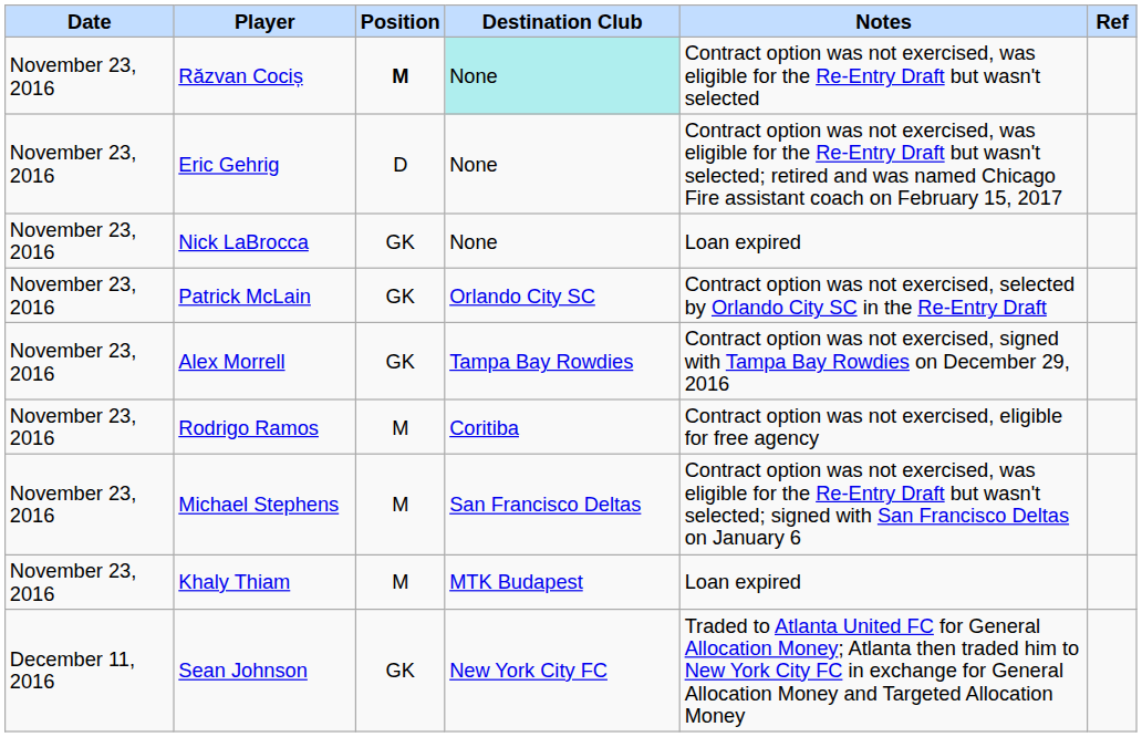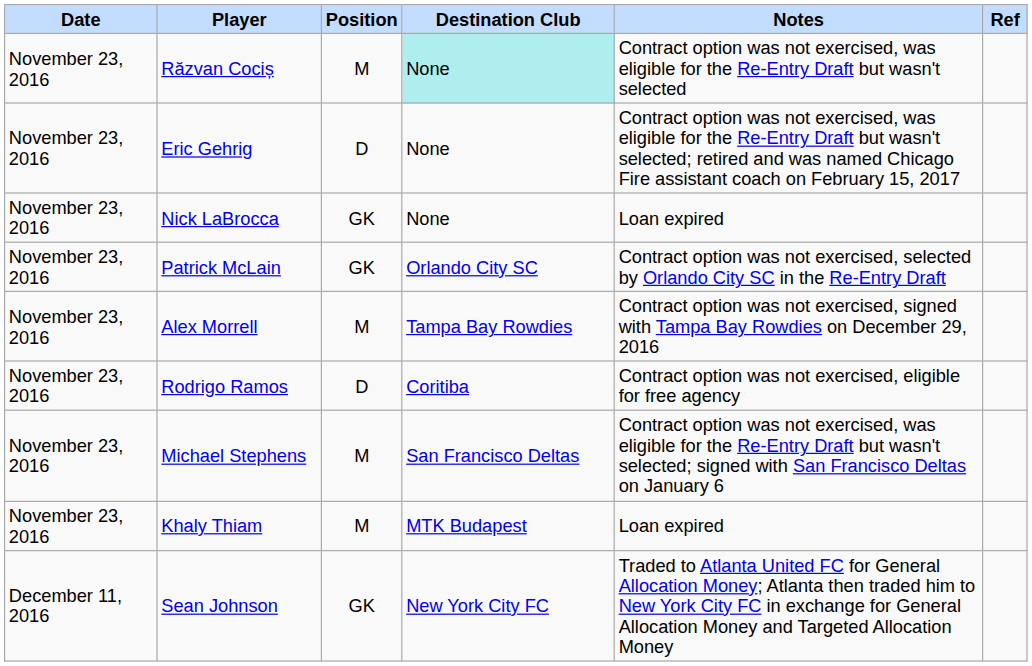 <table class="wikitable" style="text-align:left; font-size:95%;">
 <tr>
 <th style="background:#c2ddff; width:120px;">Date</th>
 <th style="background:#c2ddff; width:130px;">Player</th>
 <th style="background:#c2ddff; width:50px;">Position</th>
 <th style="background:#c2ddff; width:170px;">Destination Club</th>
 <th style="background:#c2ddff; width:300px;">Notes</th>
 <th style="background:#c2ddff; width:30px;">Ref</th>
 </tr>
 <tr>
 <td>November 23, 2016</td>
 <td> <a href='#'>Răzvan Cociș</a></td>
-<td align=center><strong>M</strong></td>
+<td align=center>M</td>
 <td style="background: paleturquoise;">None</td>
 <td>Contract option was not exercised, was eligible for the <a href='#'>Re-Entry Draft</a> but wasn't selected</td>
 <td></td>
 </tr>
 <tr>
 <td>November 23, 2016</td>
 <td> <a href='#'>Eric Gehrig</a></td>
 <td align=center>D</td>
 <td>None</td>
 <td>Contract option was not exercised, was eligible for the <a href='#'>Re-Entry Draft</a> but wasn't selected; retired and was named Chicago Fire assistant coach on February 15, 2017</td>
 <td></td>
 </tr>
 <tr>
 <td>November 23, 2016</td>
 <td> <a href='#'>Nick LaBrocca</a></td>
 <td align=center>GK</td>
 <td>None</td>
 <td>Loan expired</td>
 <td></td>
 </tr>
 <tr>
 <td>November 23, 2016</td>
 <td> <a href='#'>Patrick McLain</a></td>
 <td align=center>GK</td>
 <td> <a href='#'>Orlando City SC</a></td>
 <td>Contract option was not exercised, selected by <a href='#'>Orlando City SC</a> in the <a href='#'>Re-Entry Draft</a></td>
 <td></td>
 </tr>
 <tr>
 <td>November 23, 2016</td>
 <td> <a href='#'>Alex Morrell</a></td>
-<td align=center>GK</td>
+<td align=center>M</td>
 <td> <a href='#'>Tampa Bay Rowdies</a></td>
 <td>Contract option was not exercised, signed with <a href='#'>Tampa Bay Rowdies</a> on December 29, 2016</td>
 <td></td>
 </tr>
 <tr>
 <td>November 23, 2016</td>
 <td> <a href='#'>Rodrigo Ramos</a></td>
-<td align=center>M</td>
+<td align=center>D</td>
 <td> <a href='#'>Coritiba</a></td>
 <td>Contract option was not exercised, eligible for free agency</td>
 <td></td>
 </tr>
 <tr>
 <td>November 23, 2016</td>
 <td> <a href='#'>Michael Stephens</a></td>
 <td align=center>M</td>
 <td> <a href='#'>San Francisco Deltas</a></td>
 <td>Contract option was not exercised, was eligible for the <a href='#'>Re-Entry Draft</a> but wasn't selected; signed with <a href='#'>San Francisco Deltas</a> on January 6</td>
 <td></td>
 </tr>
 <tr>
 <td>November 23, 2016</td>
 <td> <a href='#'>Khaly Thiam</a></td>
 <td align=center>M</td>
 <td> <a href='#'>MTK Budapest</a></td>
 <td>Loan expired</td>
 <td></td>
 </tr>
 <tr>
 <td>December 11, 2016</td>
 <td> <a href='#'>Sean Johnson</a></td>
 <td align=center>GK</td>
 <td> <a href='#'>New York City FC</a></td>
 <td>Traded to <a href='#'>Atlanta United FC</a> for General <a href='#'>Allocation Money</a>; Atlanta then traded him to <a href='#'>New York City FC</a> in exchange for General Allocation Money and Targeted Allocation Money</td>
 <td></td>
 </tr>
 </table>
